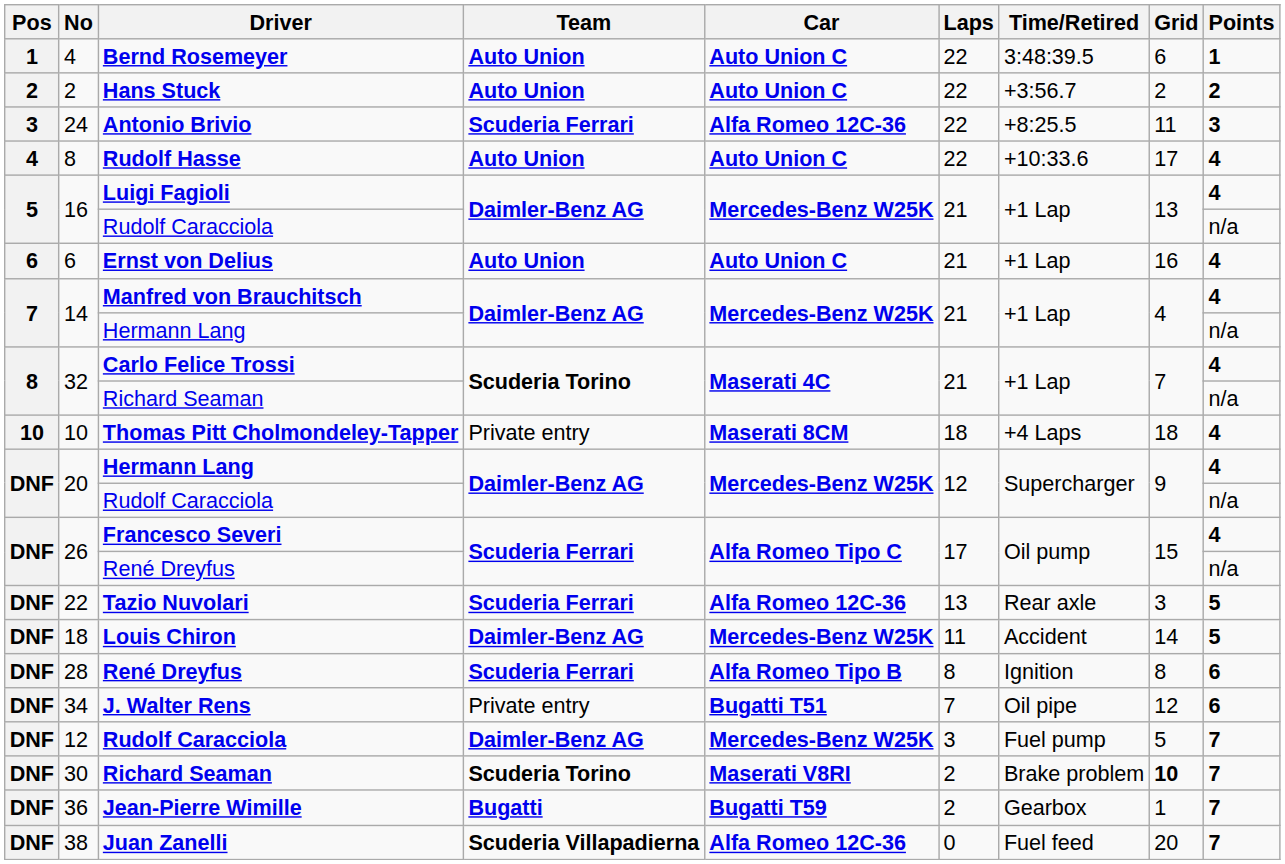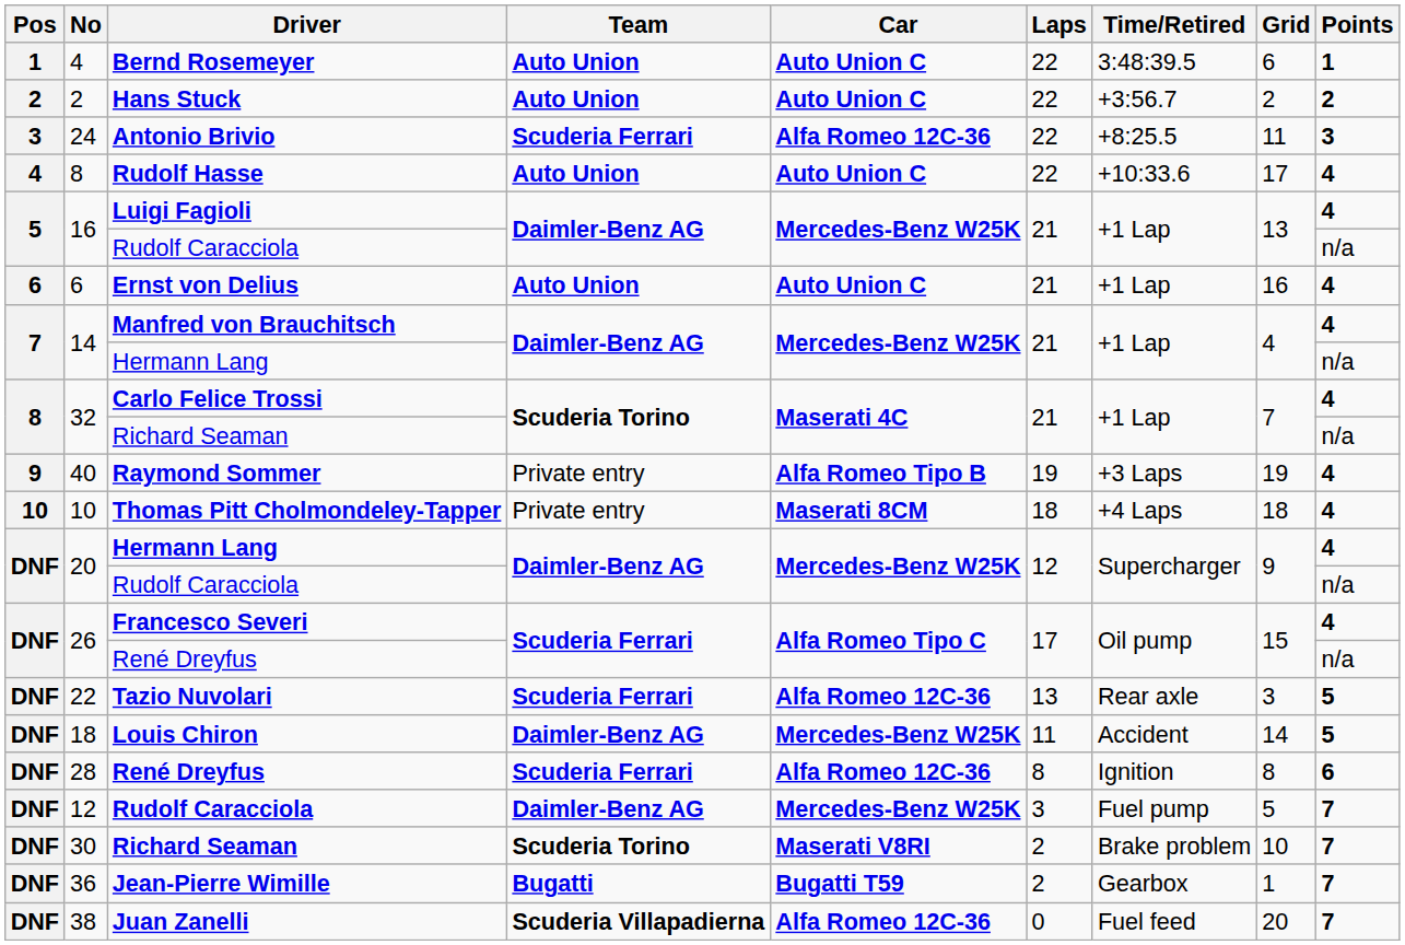 <table class="wikitable" style="font-size: 95%;">
 <tr>
 <th>Pos</th>
 <th>No</th>
 <th>Driver</th>
 <th>Team</th>
 <th>Car</th>
 <th>Laps</th>
 <th>Time/Retired</th>
 <th>Grid</th>
 <th>Points</th>
 </tr>
 <tr>
 <th>1</th>
 <td>4</td>
 <td> <strong><a href='#'>Bernd Rosemeyer</a></strong></td>
 <td><strong><a href='#'>Auto Union</a></strong></td>
 <td><strong><a href='#'>Auto Union C</a></strong></td>
 <td>22</td>
 <td>3:48:39.5</td>
 <td>6</td>
 <td><strong>1</strong></td>
 </tr>
 <tr>
 <th>2</th>
 <td>2</td>
 <td> <strong><a href='#'>Hans Stuck</a></strong></td>
 <td><strong><a href='#'>Auto Union</a></strong></td>
 <td><strong><a href='#'>Auto Union C</a></strong></td>
 <td>22</td>
 <td>+3:56.7</td>
 <td>2</td>
 <td><strong>2</strong></td>
 </tr>
 <tr>
 <th>3</th>
 <td>24</td>
 <td> <strong><a href='#'>Antonio Brivio</a></strong></td>
 <td><strong><a href='#'>Scuderia Ferrari</a></strong></td>
 <td><strong><a href='#'>Alfa Romeo 12C-36</a></strong></td>
 <td>22</td>
 <td>+8:25.5</td>
 <td>11</td>
 <td><strong>3</strong></td>
 </tr>
 <tr>
 <th>4</th>
 <td>8</td>
 <td> <strong><a href='#'>Rudolf Hasse</a></strong></td>
 <td><strong><a href='#'>Auto Union</a></strong></td>
 <td><strong><a href='#'>Auto Union C</a></strong></td>
 <td>22</td>
 <td>+10:33.6</td>
 <td>17</td>
 <td><strong>4</strong></td>
 </tr>
 <tr>
 <th rowspan=2>5</th>
 <td rowspan=2>16</td>
 <td> <strong><a href='#'>Luigi Fagioli</a></strong></td>
 <td rowspan=2><strong><a href='#'>Daimler-Benz AG</a></strong></td>
 <td rowspan=2><strong><a href='#'>Mercedes-Benz W25K</a></strong></td>
 <td rowspan=2>21</td>
 <td rowspan=2>+1 Lap</td>
 <td rowspan=2>13</td>
 <td><strong>4</strong></td>
 </tr>
 <tr>
 <td> <a href='#'>Rudolf Caracciola</a></td>
 <td>n/a</td>
 </tr>
 <tr>
 <th>6</th>
 <td>6</td>
 <td> <strong><a href='#'>Ernst von Delius</a></strong></td>
 <td><strong><a href='#'>Auto Union</a></strong></td>
 <td><strong><a href='#'>Auto Union C</a></strong></td>
 <td>21</td>
 <td>+1 Lap</td>
 <td>16</td>
 <td><strong>4</strong></td>
 </tr>
 <tr>
 <th rowspan=2>7</th>
 <td rowspan=2>14</td>
 <td> <strong><a href='#'>Manfred von Brauchitsch</a></strong></td>
 <td rowspan=2><strong><a href='#'>Daimler-Benz AG</a></strong></td>
 <td rowspan=2><strong><a href='#'>Mercedes-Benz W25K</a></strong></td>
 <td rowspan=2>21</td>
 <td rowspan=2>+1 Lap</td>
 <td rowspan=2>4</td>
 <td><strong>4</strong></td>
 </tr>
 <tr>
 <td> <a href='#'>Hermann Lang</a></td>
 <td>n/a</td>
 </tr>
 <tr>
 <th rowspan=2>8</th>
 <td rowspan=2>32</td>
 <td> <strong><a href='#'>Carlo Felice Trossi</a></strong></td>
 <td rowspan=2><strong>Scuderia Torino</strong></td>
 <td rowspan=2><strong><a href='#'>Maserati 4C</a></strong></td>
 <td rowspan=2>21</td>
 <td rowspan=2>+1 Lap</td>
 <td rowspan=2>7</td>
 <td><strong>4</strong></td>
 </tr>
 <tr>
 <td> <a href='#'>Richard Seaman</a></td>
 <td>n/a</td>
 </tr>
 <tr>
+<th>9</th>
+<td>40</td>
+<td> <strong><a href='#'>Raymond Sommer</a></strong></td>
+<td>Private entry</td>
+<td><strong><a href='#'>Alfa Romeo Tipo B</a></strong></td>
+<td>19</td>
+<td>+3 Laps</td>
+<td>19</td>
+<td><strong>4</strong></td>
+</tr>
+<tr>
 <th>10</th>
 <td>10</td>
 <td> <strong><a href='#'>Thomas Pitt Cholmondeley-Tapper</a></strong></td>
 <td>Private entry</td>
 <td><strong><a href='#'>Maserati 8CM</a></strong></td>
 <td>18</td>
 <td>+4 Laps</td>
 <td>18</td>
 <td><strong>4</strong></td>
 </tr>
 <tr>
 <th rowspan=2>DNF</th>
 <td rowspan=2>20</td>
 <td> <strong><a href='#'>Hermann Lang</a></strong></td>
 <td rowspan=2><strong><a href='#'>Daimler-Benz AG</a></strong></td>
 <td rowspan=2><strong><a href='#'>Mercedes-Benz W25K</a></strong></td>
 <td rowspan=2>12</td>
 <td rowspan=2>Supercharger</td>
 <td rowspan=2>9</td>
 <td><strong>4</strong></td>
 </tr>
 <tr>
 <td> <a href='#'>Rudolf Caracciola</a></td>
 <td>n/a</td>
 </tr>
 <tr>
 <th rowspan=2>DNF</th>
 <td rowspan=2>26</td>
 <td> <strong><a href='#'>Francesco Severi</a></strong></td>
 <td rowspan=2><strong><a href='#'>Scuderia Ferrari</a></strong></td>
 <td rowspan=2><strong><a href='#'>Alfa Romeo Tipo C</a></strong></td>
 <td rowspan=2>17</td>
 <td rowspan=2>Oil pump</td>
 <td rowspan=2>15</td>
 <td><strong>4</strong></td>
 </tr>
 <tr>
 <td> <a href='#'>René Dreyfus</a></td>
 <td>n/a</td>
 </tr>
 <tr>
 <th>DNF</th>
 <td>22</td>
 <td> <strong><a href='#'>Tazio Nuvolari</a></strong></td>
 <td><strong><a href='#'>Scuderia Ferrari</a></strong></td>
 <td><strong><a href='#'>Alfa Romeo 12C-36</a></strong></td>
 <td>13</td>
 <td>Rear axle</td>
 <td>3</td>
 <td><strong>5</strong></td>
 </tr>
 <tr>
 <th>DNF</th>
 <td>18</td>
 <td> <strong><a href='#'>Louis Chiron</a></strong></td>
 <td><strong><a href='#'>Daimler-Benz AG</a></strong></td>
 <td><strong><a href='#'>Mercedes-Benz W25K</a></strong></td>
 <td>11</td>
 <td>Accident</td>
 <td>14</td>
 <td><strong>5</strong></td>
 </tr>
 <tr>
 <th>DNF</th>
 <td>28</td>
 <td> <strong><a href='#'>René Dreyfus</a></strong></td>
 <td><strong><a href='#'>Scuderia Ferrari</a></strong></td>
-<td><strong><a href='#'>Alfa Romeo Tipo B</a></strong></td>
+<td><strong><a href='#'>Alfa Romeo 12C-36</a></strong></td>
 <td>8</td>
 <td>Ignition</td>
 <td>8</td>
-<td><strong>6</strong></td>
-</tr>
-<tr>
-<th>DNF</th>
-<td>34</td>
-<td> <strong><a href='#'>J. Walter Rens</a></strong></td>
-<td>Private entry</td>
-<td><strong><a href='#'>Bugatti T51</a></strong></td>
-<td>7</td>
-<td>Oil pipe</td>
-<td>12</td>
 <td><strong>6</strong></td>
 </tr>
 <tr>
 <th>DNF</th>
 <td>12</td>
 <td> <strong><a href='#'>Rudolf Caracciola</a></strong></td>
 <td><strong><a href='#'>Daimler-Benz AG</a></strong></td>
 <td><strong><a href='#'>Mercedes-Benz W25K</a></strong></td>
 <td>3</td>
 <td>Fuel pump</td>
 <td>5</td>
 <td><strong>7</strong></td>
 </tr>
 <tr>
 <th>DNF</th>
 <td>30</td>
 <td> <strong><a href='#'>Richard Seaman</a></strong></td>
 <td><strong>Scuderia Torino</strong></td>
 <td><strong><a href='#'>Maserati V8RI</a></strong></td>
 <td>2</td>
 <td>Brake problem</td>
-<td><strong>10</strong></td>
+<td>10</td>
 <td><strong>7</strong></td>
 </tr>
 <tr>
 <th>DNF</th>
 <td>36</td>
 <td> <strong><a href='#'>Jean-Pierre Wimille</a></strong></td>
 <td><strong><a href='#'>Bugatti</a></strong></td>
 <td><strong><a href='#'>Bugatti T59</a></strong></td>
 <td>2</td>
 <td>Gearbox</td>
 <td>1</td>
 <td><strong>7</strong></td>
 </tr>
 <tr>
 <th>DNF</th>
 <td>38</td>
 <td> <strong><a href='#'>Juan Zanelli</a></strong></td>
 <td><strong>Scuderia Villapadierna</strong></td>
 <td><strong><a href='#'>Alfa Romeo 12C-36</a></strong></td>
 <td>0</td>
 <td>Fuel feed</td>
 <td>20</td>
 <td><strong>7</strong></td>
 </tr>
 </table>
